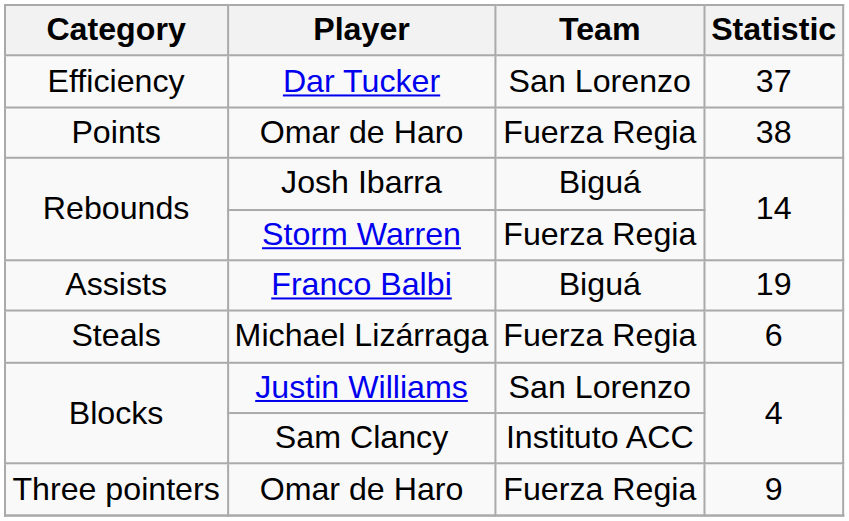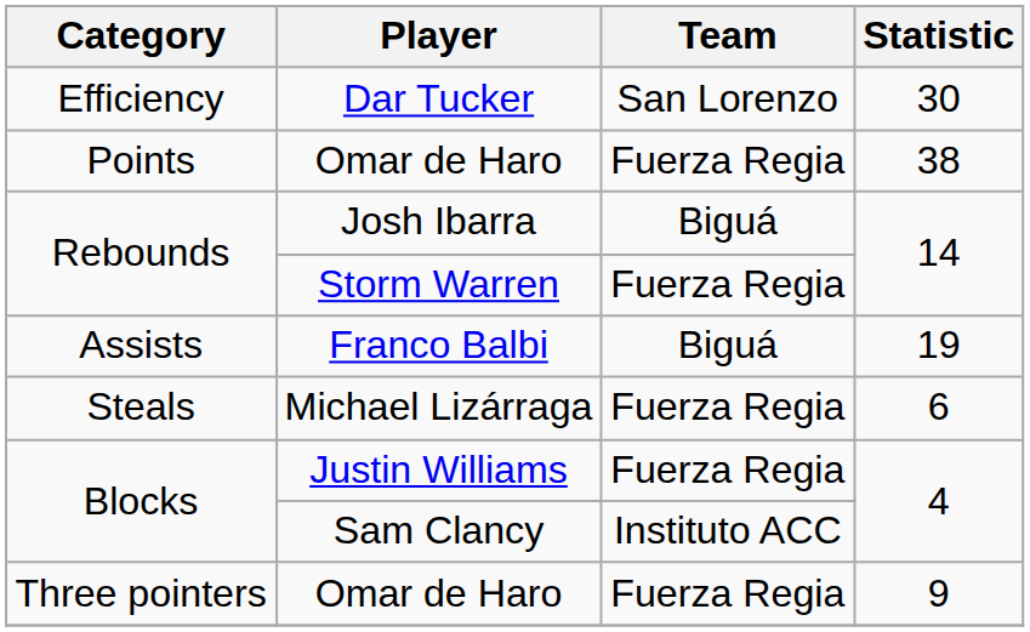 <table class="wikitable" style="text-align:center;">
 <tr>
 <th>Category</th>
 <th>Player</th>
 <th>Team</th>
 <th>Statistic</th>
 </tr>
 <tr>
 <td>Efficiency</td>
 <td> <a href='#'>Dar Tucker</a></td>
 <td>San Lorenzo</td>
-<td>37</td>
+<td>30</td>
 </tr>
 <tr>
 <td>Points</td>
 <td> Omar de Haro</td>
 <td>Fuerza Regia</td>
 <td>38</td>
 </tr>
 <tr>
 <td rowspan=2>Rebounds</td>
 <td> Josh Ibarra</td>
 <td>Biguá</td>
 <td rowspan=2>14</td>
 </tr>
 <tr>
 <td> <a href='#'>Storm Warren</a></td>
 <td>Fuerza Regia</td>
 </tr>
 <tr>
 <td>Assists</td>
 <td> <a href='#'>Franco Balbi</a></td>
 <td>Biguá</td>
 <td>19</td>
 </tr>
 <tr>
 <td>Steals</td>
 <td> Michael Lizárraga</td>
 <td>Fuerza Regia</td>
 <td>6</td>
 </tr>
 <tr>
 <td rowspan=2>Blocks</td>
 <td> <a href='#'>Justin Williams</a></td>
-<td>San Lorenzo</td>
+<td>Fuerza Regia</td>
 <td rowspan=2>4</td>
 </tr>
 <tr>
 <td> Sam Clancy</td>
 <td>Instituto ACC</td>
 </tr>
 <tr>
 <td>Three pointers</td>
 <td> Omar de Haro</td>
 <td>Fuerza Regia</td>
 <td>9</td>
 </tr>
 <tr>
 </tr>
 <tr>
 </tr>
 </table>
